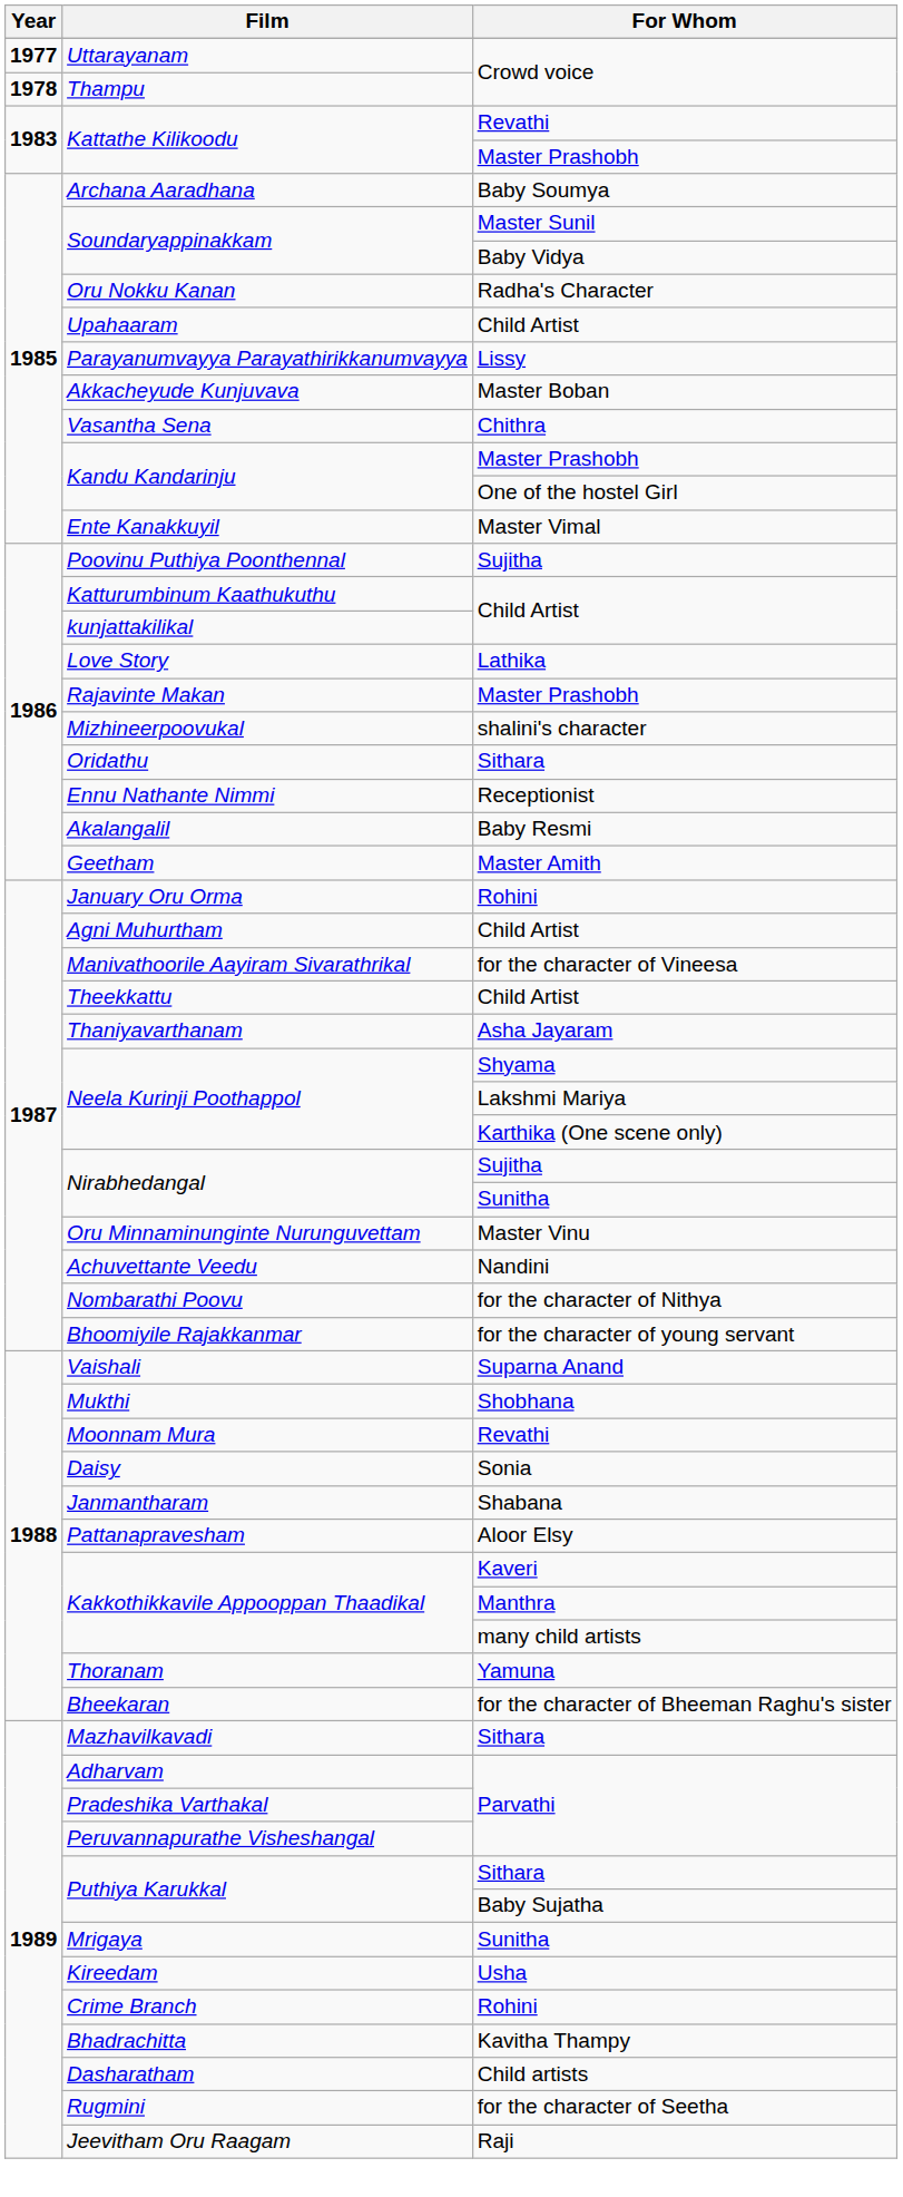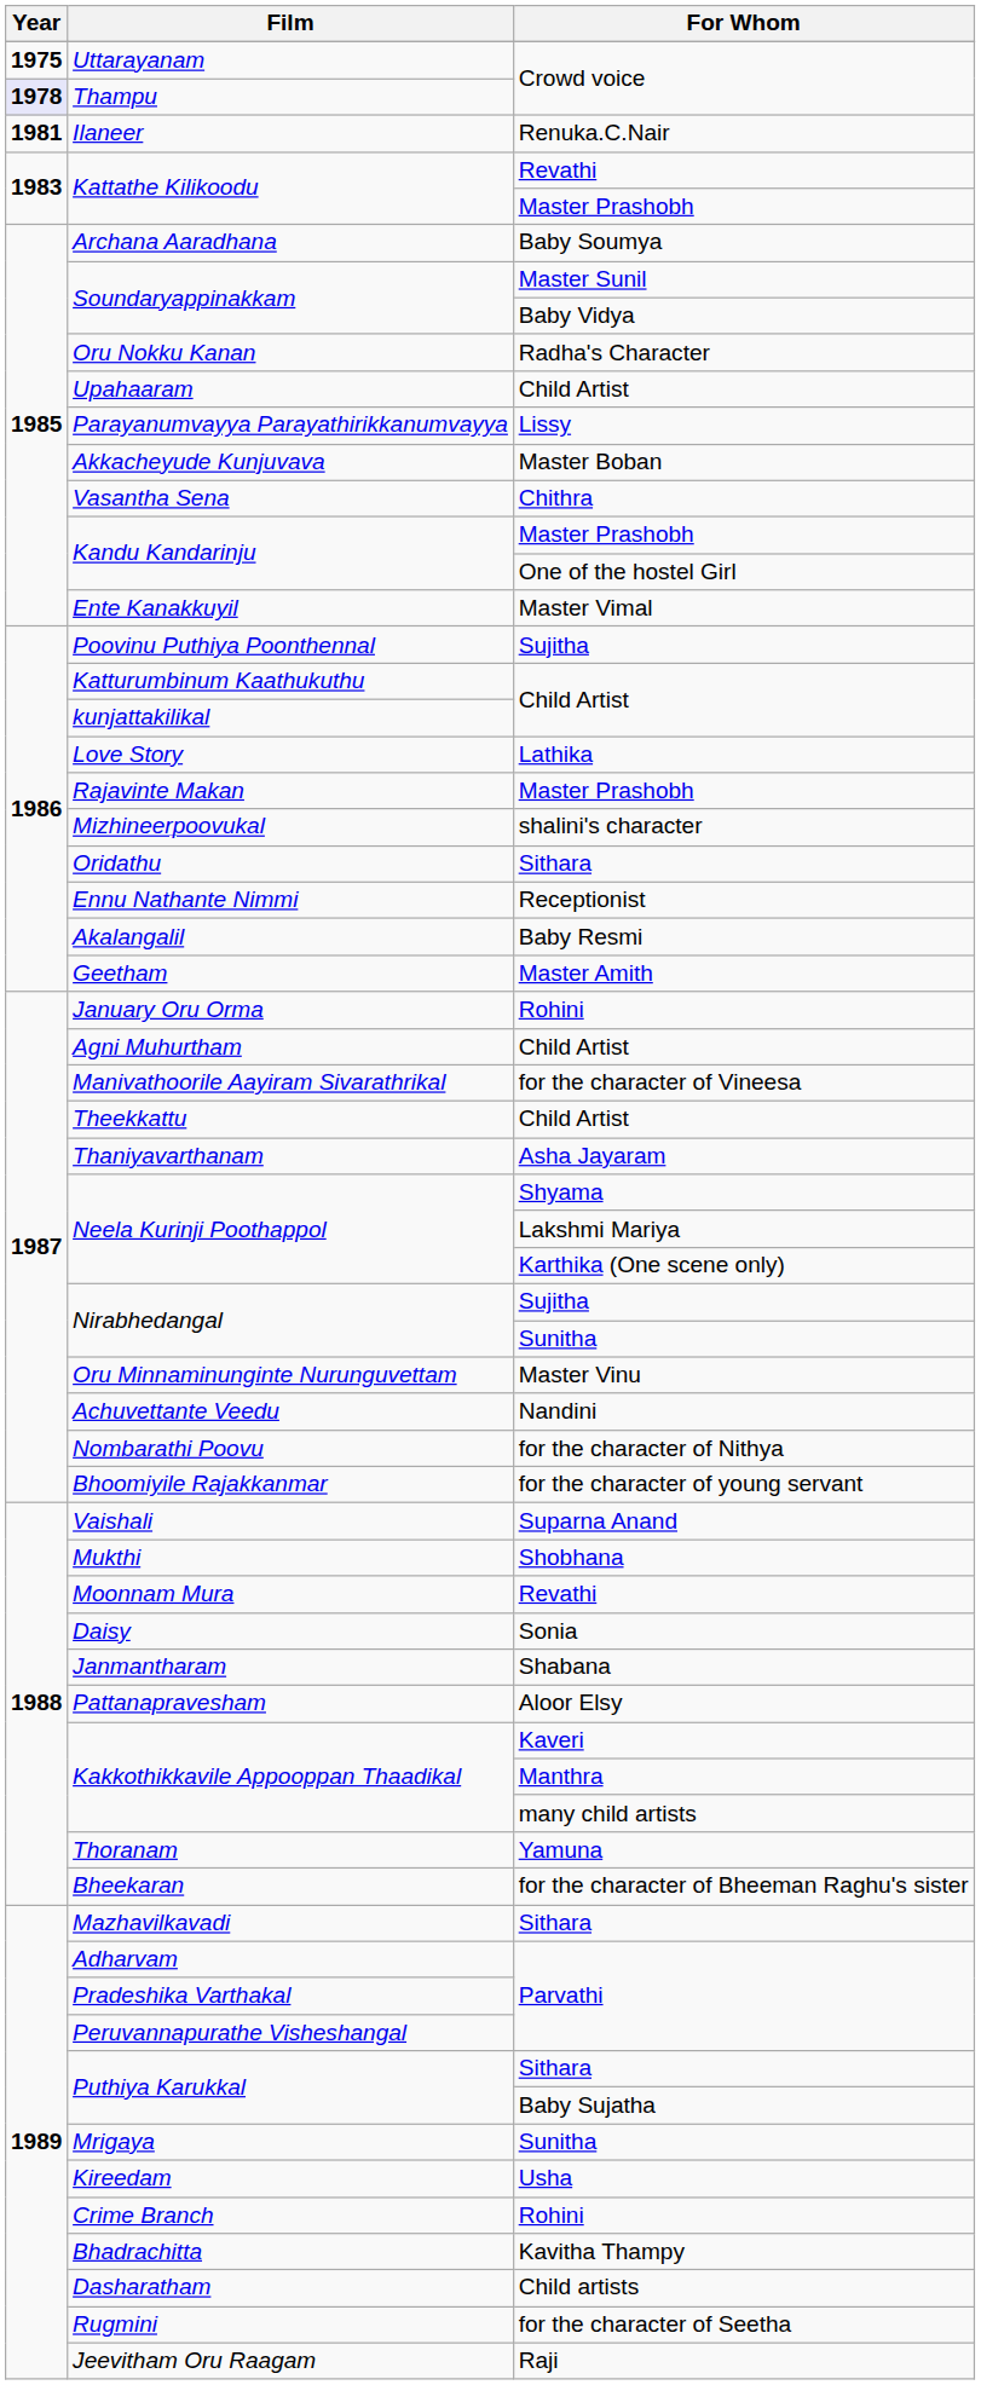 <table class="wikitable sortable">
 <tr>
 <th>Year</th>
 <th>Film</th>
 <th>For Whom</th>
 </tr>
 <tr>
 </tr>
 <tr>
-<td><strong>1977</strong></td>
+<td><strong>1975</strong></td>
 <td><em><a href='#'>Uttarayanam</a></em></td>
 <td rowspan='2'>Crowd voice</td>
 </tr>
 <tr>
-<td><strong>1978</strong></td>
+<td style="background: lavender;"><strong>1978</strong></td>
 <td><em><a href='#'>Thampu</a></em></td>
+</tr>
+<tr>
+<td><strong>1981</strong></td>
+<td><em><a href='#'>Ilaneer</a></em></td>
+<td>Renuka.C.Nair</td>
 </tr>
 <tr>
 <td rowspan='2'><strong>1983</strong></td>
 <td rowspan='2'><em><a href='#'>Kattathe Kilikoodu</a></em></td>
 <td><a href='#'>Revathi</a></td>
 </tr>
 <tr>
 <td><a href='#'>Master Prashobh</a></td>
 </tr>
 <tr>
 <td row rowspan='11'><strong>1985</strong></td>
 <td><em><a href='#'>Archana Aaradhana</a></em></td>
 <td>Baby Soumya</td>
 </tr>
 <tr>
 <td rowspan='2'><em><a href='#'>Soundaryappinakkam</a></em></td>
 <td><a href='#'>Master Sunil</a></td>
 </tr>
 <tr>
 <td>Baby Vidya</td>
 </tr>
 <tr>
 <td><em><a href='#'>Oru Nokku Kanan</a></em></td>
 <td>Radha's Character</td>
 </tr>
 <tr>
 <td><em><a href='#'>Upahaaram</a></em></td>
 <td>Child Artist</td>
 </tr>
 <tr>
 <td><em><a href='#'>Parayanumvayya Parayathirikkanumvayya</a></em></td>
 <td><a href='#'>Lissy</a></td>
 </tr>
 <tr>
 <td><em><a href='#'>Akkacheyude Kunjuvava </a></em></td>
 <td>Master Boban</td>
 </tr>
 <tr>
 <td><em><a href='#'>Vasantha Sena</a></em></td>
 <td><a href='#'>Chithra</a></td>
 </tr>
 <tr>
 <td rowspan='2'><em><a href='#'>Kandu Kandarinju</a></em></td>
 <td><a href='#'>Master Prashobh</a></td>
 </tr>
 <tr>
 <td>One of the hostel Girl</td>
 </tr>
 <tr>
 <td><em><a href='#'>Ente Kanakkuyil</a></em></td>
 <td>Master Vimal</td>
 </tr>
 <tr>
 <td row rowspan='10'><strong>1986</strong></td>
 <td><em><a href='#'>Poovinu Puthiya Poonthennal</a></em></td>
 <td><a href='#'>Sujitha</a></td>
 </tr>
 <tr>
 <td><em><a href='#'>Katturumbinum Kaathukuthu</a></em></td>
 <td rowspan='2'>Child Artist</td>
 </tr>
 <tr>
 <td><em><a href='#'>kunjattakilikal</a></em></td>
 </tr>
 <tr>
 <td><em><a href='#'>Love Story</a></em></td>
 <td><a href='#'>Lathika</a></td>
 </tr>
 <tr>
 <td><em><a href='#'>Rajavinte Makan</a></em></td>
 <td><a href='#'>Master Prashobh</a></td>
 </tr>
 <tr>
 <td><em><a href='#'>Mizhineerpoovukal</a></em></td>
 <td>shalini's character</td>
 </tr>
 <tr>
 <td><em><a href='#'>Oridathu</a></em></td>
 <td><a href='#'>Sithara</a></td>
 </tr>
 <tr>
 <td><em><a href='#'>Ennu Nathante Nimmi</a></em></td>
 <td>Receptionist</td>
 </tr>
 <tr>
 <td><em><a href='#'>Akalangalil</a></em></td>
 <td>Baby Resmi</td>
 </tr>
 <tr>
 <td><em><a href='#'>Geetham</a></em></td>
 <td><a href='#'>Master Amith</a></td>
 </tr>
 <tr>
 <td rowspan='14'><strong>1987</strong></td>
 <td><em><a href='#'>January Oru Orma</a></em></td>
 <td><a href='#'>Rohini</a></td>
 </tr>
 <tr>
 <td><em><a href='#'>Agni Muhurtham</a></em></td>
 <td>Child Artist</td>
 </tr>
 <tr>
 <td><em><a href='#'>Manivathoorile Aayiram Sivarathrikal</a></em></td>
 <td>for the character of Vineesa</td>
 </tr>
 <tr>
 <td><em><a href='#'>Theekkattu</a></em></td>
 <td>Child Artist</td>
 </tr>
 <tr>
 <td><em><a href='#'>Thaniyavarthanam</a></em></td>
 <td><a href='#'>Asha Jayaram</a></td>
 </tr>
 <tr>
 <td rowspan='3'><em><a href='#'>Neela Kurinji Poothappol</a></em></td>
 <td><a href='#'>Shyama</a></td>
 </tr>
 <tr>
 <td>Lakshmi Mariya</td>
 </tr>
 <tr>
 <td><a href='#'>Karthika</a> (One scene only)</td>
 </tr>
 <tr>
 <td rowspan='2'><em>Nirabhedangal</em></td>
 <td><a href='#'>Sujitha</a></td>
 </tr>
 <tr>
 <td><a href='#'>Sunitha</a></td>
 </tr>
 <tr>
 <td><em><a href='#'>Oru Minnaminunginte Nurunguvettam</a></em></td>
 <td>Master Vinu</td>
 </tr>
 <tr>
 <td><em><a href='#'>Achuvettante Veedu</a></em></td>
 <td>Nandini</td>
 </tr>
 <tr>
 <td><em><a href='#'>Nombarathi Poovu</a></em></td>
 <td>for the character of Nithya</td>
 </tr>
 <tr>
 <td><em><a href='#'>Bhoomiyile Rajakkanmar</a></em></td>
 <td>for the character of young servant</td>
 </tr>
 <tr>
 <td row rowspan='11'><strong>1988</strong></td>
 <td><a href='#'><em>Vaishali</em></a></td>
 <td><a href='#'>Suparna Anand</a></td>
 </tr>
 <tr>
 <td><em><a href='#'>Mukthi</a></em></td>
 <td><a href='#'>Shobhana</a></td>
 </tr>
 <tr>
 <td><em><a href='#'>Moonnam Mura</a></em></td>
 <td><a href='#'>Revathi</a></td>
 </tr>
 <tr>
 <td><em><a href='#'>Daisy</a></em></td>
 <td>Sonia</td>
 </tr>
 <tr>
 <td><em><a href='#'>Janmantharam</a></em></td>
 <td>Shabana</td>
 </tr>
 <tr>
 <td><em><a href='#'>Pattanapravesham</a></em></td>
 <td>Aloor Elsy</td>
 </tr>
 <tr>
 <td rowspan='3'><em><a href='#'>Kakkothikkavile Appooppan Thaadikal</a></em></td>
 <td><a href='#'>Kaveri</a></td>
 </tr>
 <tr>
 <td><a href='#'>Manthra</a></td>
 </tr>
 <tr>
 <td>many child artists</td>
 </tr>
 <tr>
 <td><em><a href='#'>Thoranam</a></em></td>
 <td><a href='#'>Yamuna</a></td>
 </tr>
 <tr>
 <td><em><a href='#'>Bheekaran</a></em></td>
 <td>for the character of Bheeman Raghu's sister</td>
 </tr>
 <tr>
 <td row rowspan='13'><strong>1989</strong></td>
 <td><em><a href='#'>Mazhavilkavadi</a></em></td>
 <td><a href='#'>Sithara</a></td>
 </tr>
 <tr>
 <td><em><a href='#'>Adharvam</a></em></td>
 <td rowspan='3'><a href='#'>Parvathi</a></td>
 </tr>
 <tr>
 <td><em><a href='#'>Pradeshika Varthakal</a></em></td>
 </tr>
 <tr>
 <td><em><a href='#'>Peruvannapurathe Visheshangal</a></em></td>
 </tr>
 <tr>
 <td rowspan='2'><em><a href='#'>Puthiya Karukkal</a></em></td>
 <td><a href='#'>Sithara</a></td>
 </tr>
 <tr>
 <td>Baby Sujatha</td>
 </tr>
 <tr>
 <td><em><a href='#'>Mrigaya</a></em></td>
 <td><a href='#'>Sunitha</a></td>
 </tr>
 <tr>
 <td><em><a href='#'>Kireedam</a></em></td>
 <td><a href='#'>Usha</a></td>
 </tr>
 <tr>
 <td><em><a href='#'>Crime Branch</a></em></td>
 <td><a href='#'>Rohini</a></td>
 </tr>
 <tr>
 <td><em><a href='#'>Bhadrachitta</a></em></td>
 <td>Kavitha Thampy</td>
 </tr>
 <tr>
 <td><em><a href='#'>Dasharatham</a></em></td>
 <td>Child artists</td>
 </tr>
 <tr>
 <td><em><a href='#'>Rugmini</a></em></td>
 <td>for the character of Seetha</td>
 </tr>
 <tr>
 <td><em>Jeevitham Oru Raagam</em></td>
 <td>Raji</td>
 </tr>
 </table>
